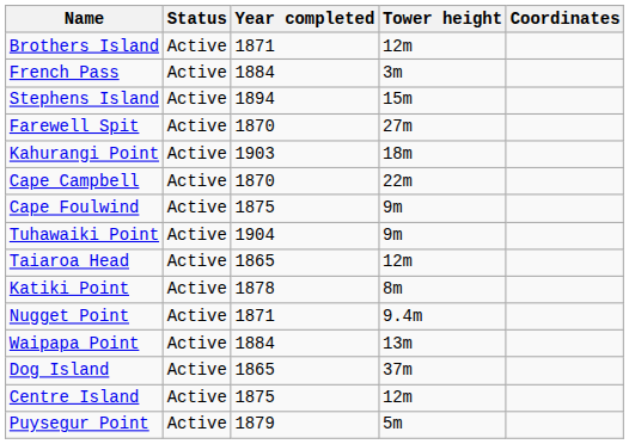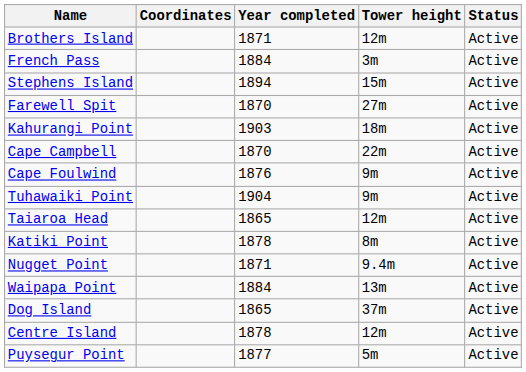 <table class="wikitable sortable">
 <tr>
 <th>Name</th>
-<th>Status</th>
+<th>Coordinates</th>
 <th>Year completed</th>
 <th>Tower height</th>
-<th>Coordinates</th>
+<th>Status</th>
 </tr>
 <tr>
 <td><a href='#'>Brothers Island</a></td>
-<td>Active</td>
+<td></td>
 <td>1871</td>
 <td>12m</td>
-<td></td>
+<td>Active</td>
 </tr>
 <tr>
 <td><a href='#'>French Pass</a></td>
-<td>Active</td>
+<td></td>
 <td>1884</td>
 <td>3m</td>
-<td></td>
+<td>Active</td>
 </tr>
 <tr>
 <td><a href='#'>Stephens Island</a></td>
-<td>Active</td>
+<td></td>
 <td>1894</td>
 <td>15m</td>
-<td></td>
+<td>Active</td>
 </tr>
 <tr>
 <td><a href='#'>Farewell Spit</a></td>
-<td>Active</td>
+<td></td>
 <td>1870</td>
 <td>27m</td>
-<td></td>
+<td>Active</td>
 </tr>
 <tr>
 <td><a href='#'>Kahurangi Point</a></td>
-<td>Active</td>
+<td></td>
 <td>1903</td>
 <td>18m</td>
-<td></td>
+<td>Active</td>
 </tr>
 <tr>
 <td><a href='#'>Cape Campbell</a></td>
-<td>Active</td>
+<td></td>
 <td>1870</td>
 <td>22m</td>
-<td></td>
+<td>Active</td>
 </tr>
 <tr>
 <td><a href='#'>Cape Foulwind</a></td>
+<td></td>
+<td>1876</td>
+<td>9m</td>
 <td>Active</td>
-<td>1875</td>
-<td>9m</td>
-<td></td>
 </tr>
 <tr>
 <td><a href='#'>Tuhawaiki Point</a></td>
-<td>Active</td>
+<td></td>
 <td>1904</td>
 <td>9m</td>
-<td></td>
+<td>Active</td>
 </tr>
 <tr>
 <td><a href='#'>Taiaroa Head</a></td>
-<td>Active</td>
+<td> </td>
 <td>1865</td>
 <td>12m</td>
-<td> </td>
+<td>Active</td>
 </tr>
 <tr>
 <td><a href='#'>Katiki Point</a></td>
-<td>Active</td>
+<td></td>
 <td>1878</td>
 <td>8m</td>
-<td></td>
+<td>Active</td>
 </tr>
 <tr>
 <td><a href='#'>Nugget Point</a></td>
-<td>Active</td>
+<td></td>
 <td>1871</td>
 <td>9.4m</td>
-<td></td>
+<td>Active</td>
 </tr>
 <tr>
 <td><a href='#'>Waipapa Point</a></td>
-<td>Active</td>
+<td></td>
 <td>1884</td>
 <td>13m</td>
-<td></td>
+<td>Active</td>
 </tr>
 <tr>
 <td><a href='#'>Dog Island</a></td>
-<td>Active</td>
+<td></td>
 <td>1865</td>
 <td>37m</td>
-<td></td>
+<td>Active</td>
 </tr>
 <tr>
 <td><a href='#'>Centre Island</a></td>
+<td></td>
+<td>1878</td>
+<td>12m</td>
 <td>Active</td>
-<td>1875</td>
-<td>12m</td>
-<td></td>
 </tr>
 <tr>
 <td><a href='#'>Puysegur Point</a></td>
+<td></td>
+<td>1877</td>
+<td>5m</td>
 <td>Active</td>
-<td>1879</td>
-<td>5m</td>
-<td></td>
 </tr>
 </table>
